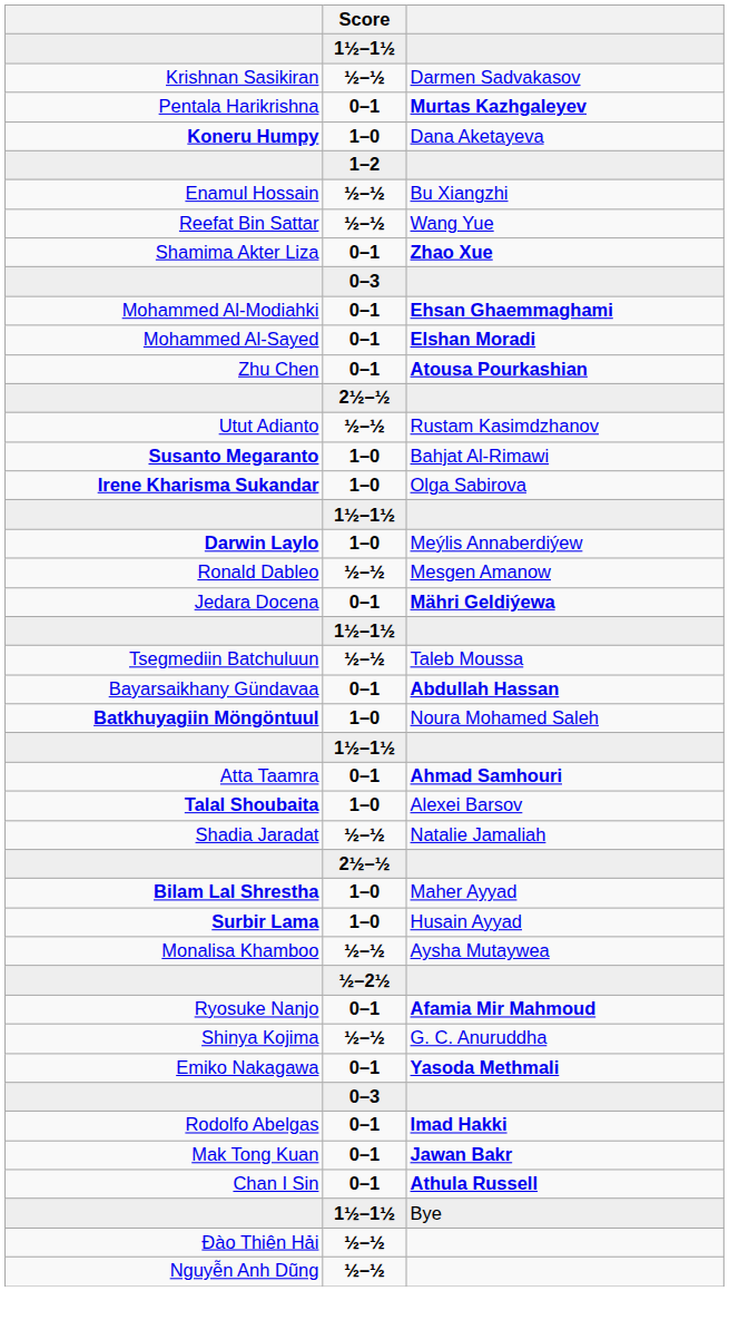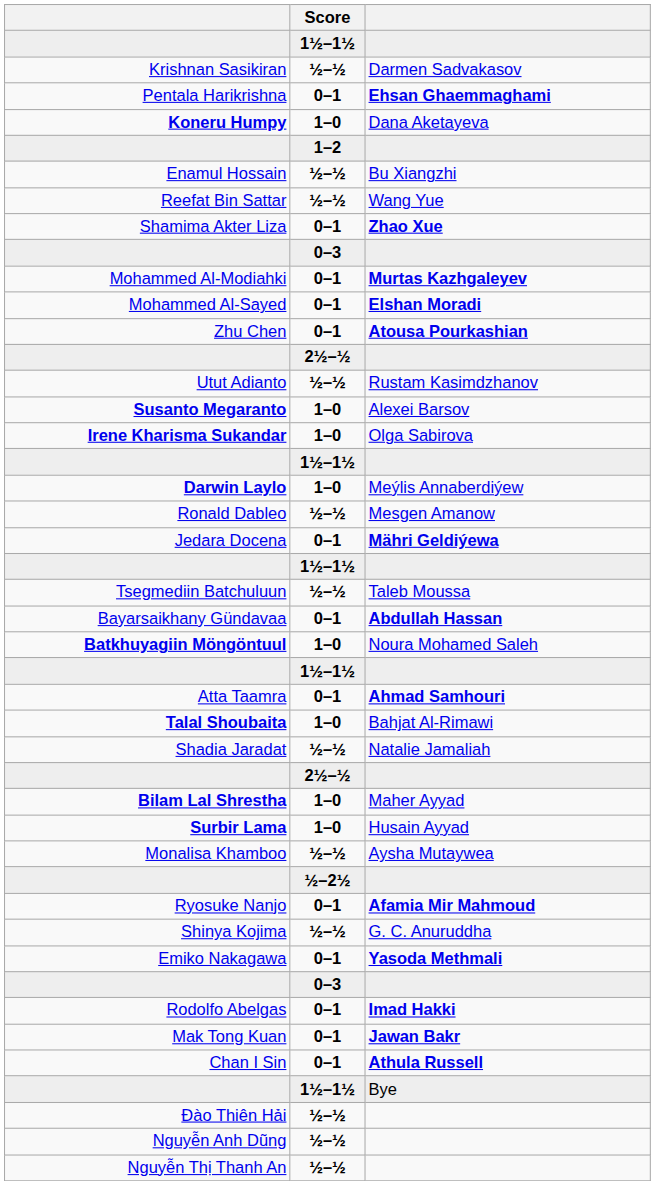 <table class="wikitable" style="text-align: center;">
 <tr>
 <th align="right" width="270"></th>
 <th width="65">Score</th>
 <th align="left" width="270"></th>
 </tr>
 <tr style="background:#eeeeee;">
 <td align=right></td>
 <td align=center><strong>1½–1½</strong></td>
 <td align=left></td>
 </tr>
 <tr>
 <td align=right><a href='#'>Krishnan Sasikiran</a></td>
 <td align=center><strong>½–½</strong></td>
 <td align=left><a href='#'>Darmen Sadvakasov</a></td>
 </tr>
 <tr>
 <td align=right><a href='#'>Pentala Harikrishna</a></td>
 <td align=center><strong>0–1</strong></td>
-<td align=left><strong><a href='#'>Murtas Kazhgaleyev</a></strong></td>
+<td align=left><strong><a href='#'>Ehsan Ghaemmaghami</a></strong></td>
 </tr>
 <tr>
 <td align=right><strong><a href='#'>Koneru Humpy</a></strong></td>
 <td align=center><strong>1–0</strong></td>
 <td align=left><a href='#'>Dana Aketayeva</a></td>
 </tr>
 <tr style="background:#eeeeee;">
 <td align=right></td>
 <td align=center><strong>1–2</strong></td>
 <td align=left><strong></strong></td>
 </tr>
 <tr>
 <td align=right><a href='#'>Enamul Hossain</a></td>
 <td align=center><strong>½–½</strong></td>
 <td align=left><a href='#'>Bu Xiangzhi</a></td>
 </tr>
 <tr>
 <td align=right><a href='#'>Reefat Bin Sattar</a></td>
 <td align=center><strong>½–½</strong></td>
 <td align=left><a href='#'>Wang Yue</a></td>
 </tr>
 <tr>
 <td align=right><a href='#'>Shamima Akter Liza</a></td>
 <td align=center><strong>0–1</strong></td>
 <td align=left><strong><a href='#'>Zhao Xue</a></strong></td>
 </tr>
 <tr style="background:#eeeeee;">
 <td align=right></td>
 <td align=center><strong>0–3</strong></td>
 <td align=left><strong></strong></td>
 </tr>
 <tr>
 <td align=right><a href='#'>Mohammed Al-Modiahki</a></td>
 <td align=center><strong>0–1</strong></td>
-<td align=left><strong><a href='#'>Ehsan Ghaemmaghami</a></strong></td>
+<td align=left><strong><a href='#'>Murtas Kazhgaleyev</a></strong></td>
 </tr>
 <tr>
 <td align=right><a href='#'>Mohammed Al-Sayed</a></td>
 <td align=center><strong>0–1</strong></td>
 <td align=left><strong><a href='#'>Elshan Moradi</a></strong></td>
 </tr>
 <tr>
 <td align=right><a href='#'>Zhu Chen</a></td>
 <td align=center><strong>0–1</strong></td>
 <td align=left><strong><a href='#'>Atousa Pourkashian</a></strong></td>
 </tr>
 <tr style="background:#eeeeee;">
 <td align=right><strong></strong></td>
 <td align=center><strong>2½–½</strong></td>
 <td align=left></td>
 </tr>
 <tr>
 <td align=right><a href='#'>Utut Adianto</a></td>
 <td align=center><strong>½–½</strong></td>
 <td align=left><a href='#'>Rustam Kasimdzhanov</a></td>
 </tr>
 <tr>
 <td align=right><strong><a href='#'>Susanto Megaranto</a></strong></td>
 <td align=center><strong>1–0</strong></td>
-<td align=left><a href='#'>Bahjat Al-Rimawi</a></td>
+<td align=left><a href='#'>Alexei Barsov</a></td>
 </tr>
 <tr>
 <td align=right><strong><a href='#'>Irene Kharisma Sukandar</a></strong></td>
 <td align=center><strong>1–0</strong></td>
 <td align=left><a href='#'>Olga Sabirova</a></td>
 </tr>
 <tr style="background:#eeeeee;">
 <td align=right></td>
 <td align=center><strong>1½–1½</strong></td>
 <td align=left></td>
 </tr>
 <tr>
 <td align=right><strong><a href='#'>Darwin Laylo</a></strong></td>
 <td align=center><strong>1–0</strong></td>
 <td align=left><a href='#'>Meýlis Annaberdiýew</a></td>
 </tr>
 <tr>
 <td align=right><a href='#'>Ronald Dableo</a></td>
 <td align=center><strong>½–½</strong></td>
 <td align=left><a href='#'>Mesgen Amanow</a></td>
 </tr>
 <tr>
 <td align=right><a href='#'>Jedara Docena</a></td>
 <td align=center><strong>0–1</strong></td>
 <td align=left><strong><a href='#'>Mähri Geldiýewa</a></strong></td>
 </tr>
 <tr style="background:#eeeeee;">
 <td align=right></td>
 <td align=center><strong>1½–1½</strong></td>
 <td align=left></td>
 </tr>
 <tr>
 <td align=right><a href='#'>Tsegmediin Batchuluun</a></td>
 <td align=center><strong>½–½</strong></td>
 <td align=left><a href='#'>Taleb Moussa</a></td>
 </tr>
 <tr>
 <td align=right><a href='#'>Bayarsaikhany Gündavaa</a></td>
 <td align=center><strong>0–1</strong></td>
 <td align=left><strong><a href='#'>Abdullah Hassan</a></strong></td>
 </tr>
 <tr>
 <td align=right><strong><a href='#'>Batkhuyagiin Möngöntuul</a></strong></td>
 <td align=center><strong>1–0</strong></td>
 <td align=left><a href='#'>Noura Mohamed Saleh</a></td>
 </tr>
 <tr style="background:#eeeeee;">
 <td align=right></td>
 <td align=center><strong>1½–1½</strong></td>
 <td align=left></td>
 </tr>
 <tr>
 <td align=right><a href='#'>Atta Taamra</a></td>
 <td align=center><strong>0–1</strong></td>
 <td align=left><strong><a href='#'>Ahmad Samhouri</a></strong></td>
 </tr>
 <tr>
 <td align=right><strong><a href='#'>Talal Shoubaita</a></strong></td>
 <td align=center><strong>1–0</strong></td>
-<td align=left><a href='#'>Alexei Barsov</a></td>
+<td align=left><a href='#'>Bahjat Al-Rimawi</a></td>
 </tr>
 <tr>
 <td align=right><a href='#'>Shadia Jaradat</a></td>
 <td align=center><strong>½–½</strong></td>
 <td align=left><a href='#'>Natalie Jamaliah</a></td>
 </tr>
 <tr style="background:#eeeeee;">
 <td align=right><strong></strong></td>
 <td align=center><strong>2½–½</strong></td>
 <td align=left></td>
 </tr>
 <tr>
 <td align=right><strong><a href='#'>Bilam Lal Shrestha</a></strong></td>
 <td align=center><strong>1–0</strong></td>
 <td align=left><a href='#'>Maher Ayyad</a></td>
 </tr>
 <tr>
 <td align=right><strong><a href='#'>Surbir Lama</a></strong></td>
 <td align=center><strong>1–0</strong></td>
 <td align=left><a href='#'>Husain Ayyad</a></td>
 </tr>
 <tr>
 <td align=right><a href='#'>Monalisa Khamboo</a></td>
 <td align=center><strong>½–½</strong></td>
 <td align=left><a href='#'>Aysha Mutaywea</a></td>
 </tr>
 <tr style="background:#eeeeee;">
 <td align=right></td>
 <td align=center><strong>½–2½</strong></td>
 <td align=left><strong></strong></td>
 </tr>
 <tr>
 <td align=right><a href='#'>Ryosuke Nanjo</a></td>
 <td align=center><strong>0–1</strong></td>
 <td align=left><strong><a href='#'>Afamia Mir Mahmoud</a></strong></td>
 </tr>
 <tr>
 <td align=right><a href='#'>Shinya Kojima</a></td>
 <td align=center><strong>½–½</strong></td>
 <td align=left><a href='#'>G. C. Anuruddha</a></td>
 </tr>
 <tr>
 <td align=right><a href='#'>Emiko Nakagawa</a></td>
 <td align=center><strong>0–1</strong></td>
 <td align=left><strong><a href='#'>Yasoda Methmali</a></strong></td>
 </tr>
 <tr style="background:#eeeeee;">
 <td align=right></td>
 <td align=center><strong>0–3</strong></td>
 <td align=left><strong></strong></td>
 </tr>
 <tr>
 <td align=right><a href='#'>Rodolfo Abelgas</a></td>
 <td align=center><strong>0–1</strong></td>
 <td align=left><strong><a href='#'>Imad Hakki</a></strong></td>
 </tr>
 <tr>
 <td align=right><a href='#'>Mak Tong Kuan</a></td>
 <td align=center><strong>0–1</strong></td>
 <td align=left><strong><a href='#'>Jawan Bakr</a></strong></td>
 </tr>
 <tr>
 <td align=right><a href='#'>Chan I Sin</a></td>
 <td align=center><strong>0–1</strong></td>
 <td align=left><strong><a href='#'>Athula Russell</a></strong></td>
 </tr>
 <tr style="background:#eeeeee;">
 <td align=right></td>
 <td align=center><strong>1½–1½</strong></td>
 <td align=left>Bye</td>
 </tr>
 <tr>
 <td align=right><a href='#'>Đào Thiên Hải</a></td>
 <td align=center><strong>½–½</strong></td>
 <td align=left></td>
 </tr>
 <tr>
 <td align=right><a href='#'>Nguyễn Anh Dũng</a></td>
 <td align=center><strong>½–½</strong></td>
 <td align=left></td>
 </tr>
+<tr>
+<td align=right><a href='#'>Nguyễn Thị Thanh An</a></td>
+<td align=center><strong>½–½</strong></td>
+<td align=left></td>
+</tr>
 </table>
